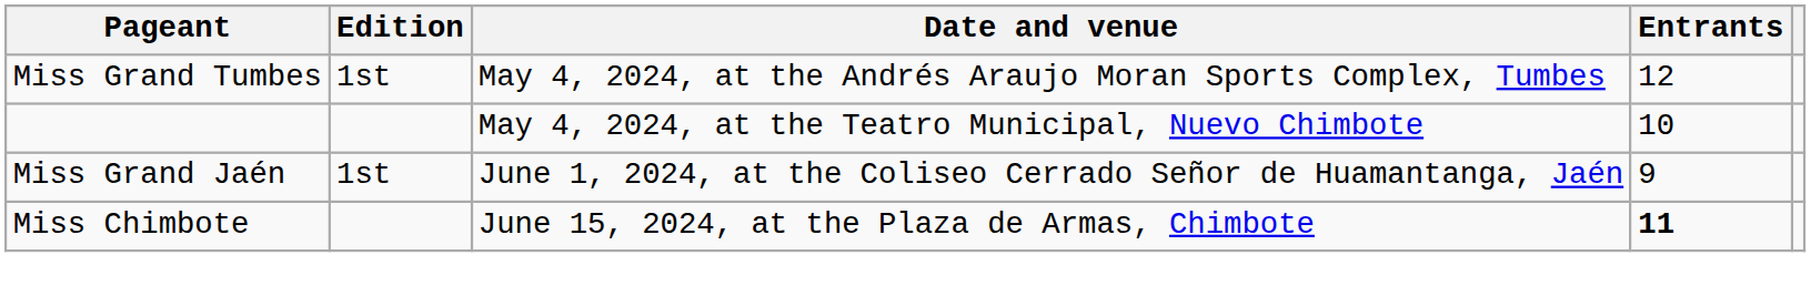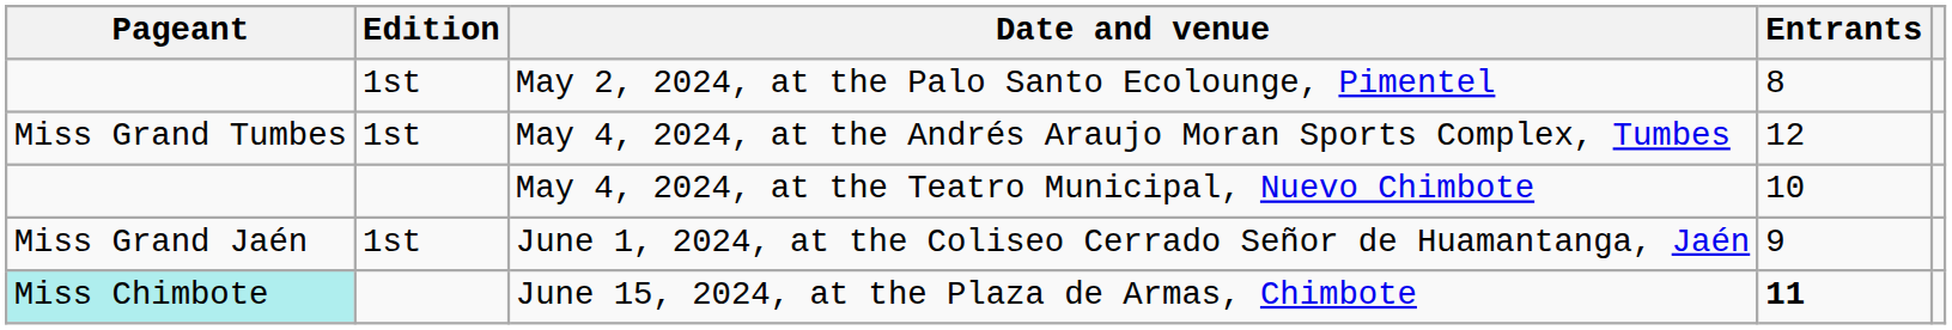 <table class="wikitable defaultcenter col3left" style="font-size:95%;">
 <tr>
 <th>Pageant</th>
 <th>Edition</th>
 <th>Date and venue</th>
 <th>Entrants</th>
 <th></th>
+</tr>
+<tr>
+<td></td>
+<td>1st</td>
+<td>May 2, 2024, at the Palo Santo Ecolounge, <a href='#'>Pimentel</a></td>
+<td>8</td>
+<td></td>
 </tr>
 <tr>
 <td>Miss Grand Tumbes</td>
 <td>1st</td>
 <td>May 4, 2024, at the Andrés Araujo Moran Sports Complex, <a href='#'>Tumbes</a></td>
 <td>12</td>
 <td></td>
 </tr>
 <tr>
 <td></td>
 <td></td>
 <td>May 4, 2024, at the Teatro Municipal, <a href='#'>Nuevo Chimbote</a></td>
 <td>10</td>
 <td></td>
 </tr>
 <tr>
 <td>Miss Grand Jaén</td>
 <td>1st</td>
 <td>June 1, 2024, at the Coliseo Cerrado Señor de Huamantanga, <a href='#'>Jaén</a></td>
 <td>9</td>
 <td></td>
 </tr>
 <tr>
-<td>Miss Chimbote</td>
+<td style="background: paleturquoise;">Miss Chimbote</td>
 <td></td>
 <td>June 15, 2024, at the Plaza de Armas, <a href='#'>Chimbote</a></td>
 <td><strong>11</strong></td>
 <td></td>
 </tr>
 </table>
